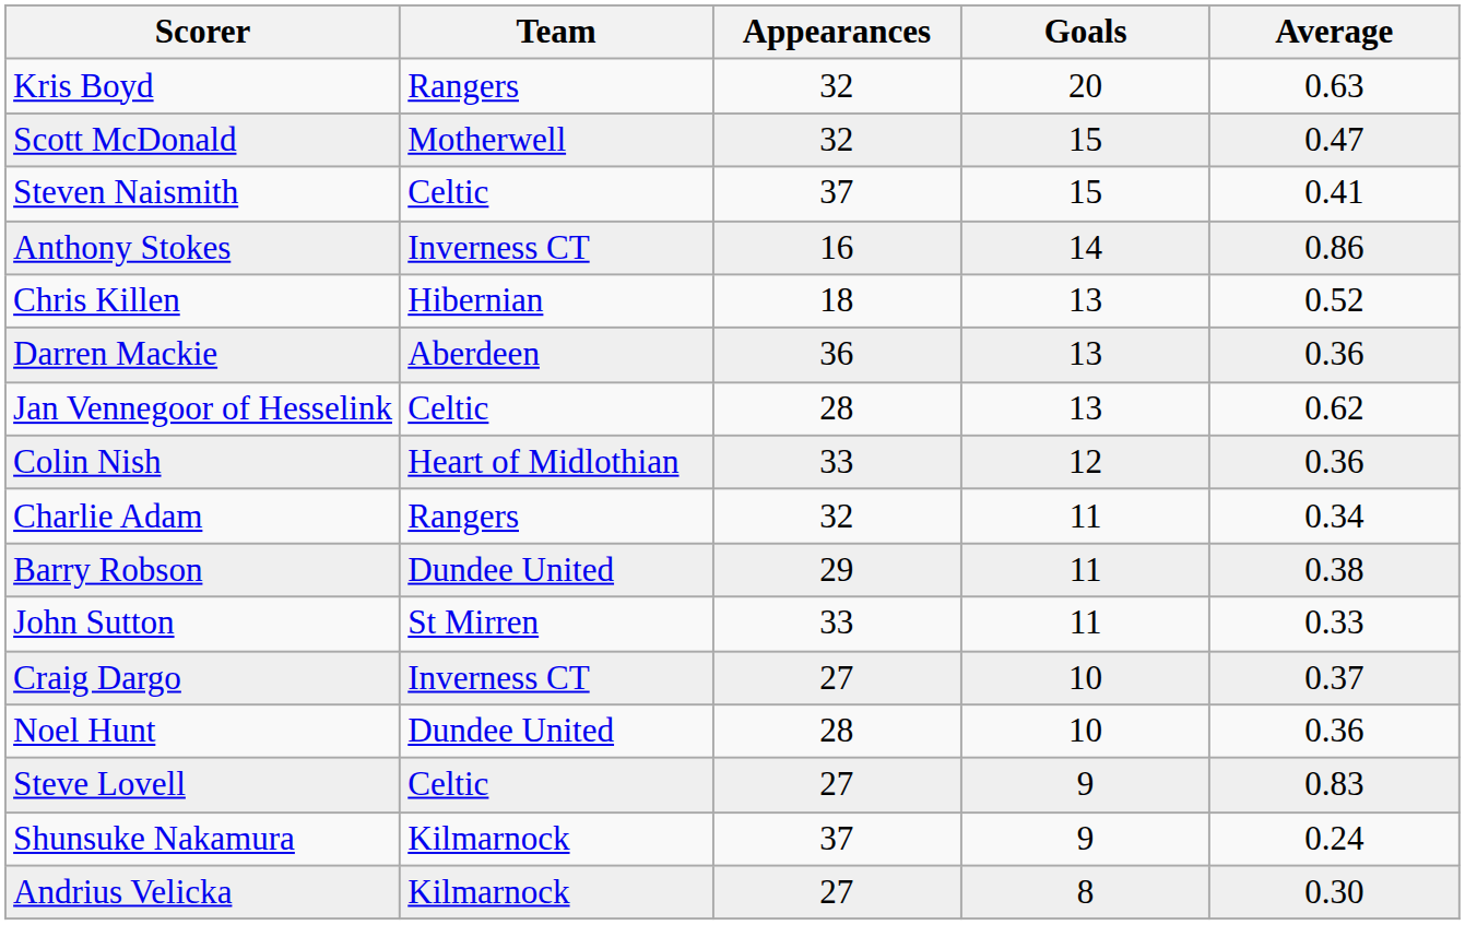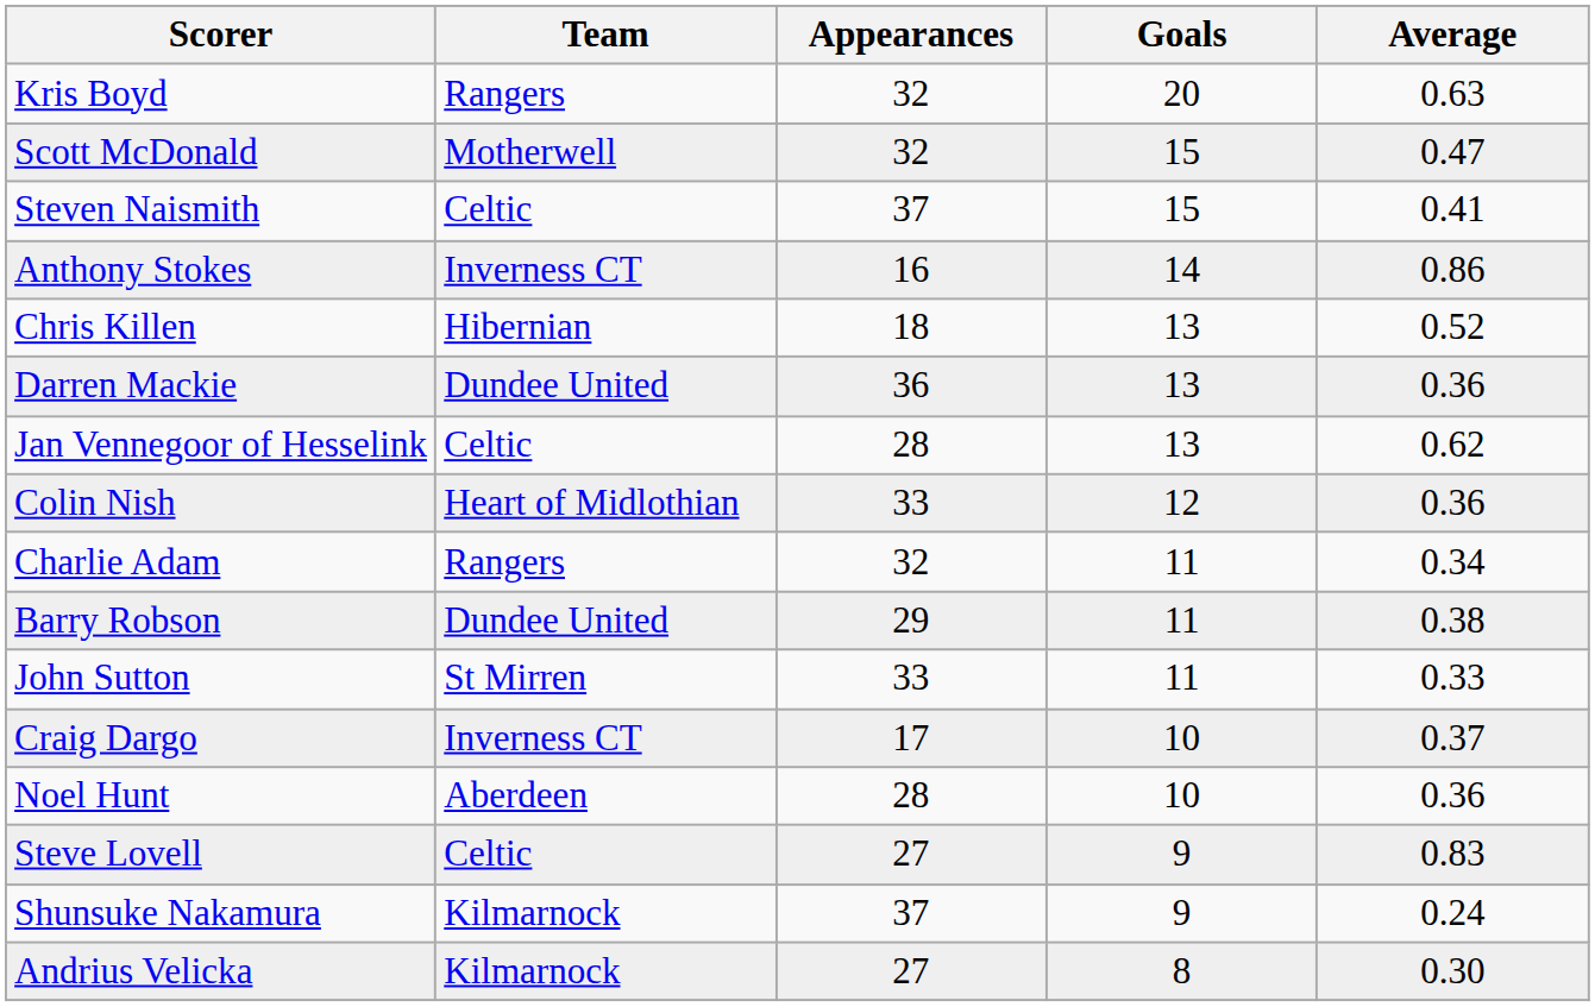 <table class="wikitable sortable">
 <tr>
 <th>Scorer</th>
 <th width=140>Team</th>
 <th width=110>Appearances</th>
 <th width=110>Goals</th>
 <th width=110>Average</th>
 </tr>
 <tr>
 <td> <a href='#'>Kris Boyd</a></td>
 <td><a href='#'>Rangers</a></td>
 <td align=center>32</td>
 <td align=center>20</td>
 <td align=center>0.63</td>
 </tr>
 <tr bgcolor="#EFEFEF">
 <td> <a href='#'>Scott McDonald</a></td>
 <td><a href='#'>Motherwell</a></td>
 <td align=center>32</td>
 <td align=center>15</td>
 <td align=center>0.47</td>
 </tr>
 <tr>
 <td> <a href='#'>Steven Naismith</a></td>
 <td><a href='#'>Celtic</a></td>
 <td align=center>37</td>
 <td align=center>15</td>
 <td align=center>0.41</td>
 </tr>
 <tr bgcolor="#EFEFEF">
 <td> <a href='#'>Anthony Stokes</a></td>
 <td><a href='#'>Inverness CT</a></td>
 <td align=center>16</td>
 <td align=center>14</td>
 <td align=center>0.86</td>
 </tr>
 <tr>
 <td> <a href='#'>Chris Killen</a></td>
 <td><a href='#'>Hibernian</a></td>
 <td align=center>18</td>
 <td align=center>13</td>
 <td align=center>0.52</td>
 </tr>
 <tr bgcolor="#EFEFEF">
 <td> <a href='#'>Darren Mackie</a></td>
-<td><a href='#'>Aberdeen</a></td>
+<td><a href='#'>Dundee United</a></td>
 <td align=center>36</td>
 <td align=center>13</td>
 <td align=center>0.36</td>
 </tr>
 <tr>
 <td> <a href='#'>Jan Vennegoor of Hesselink</a></td>
 <td><a href='#'>Celtic</a></td>
 <td align=center>28</td>
 <td align=center>13</td>
 <td align=center>0.62</td>
 </tr>
 <tr bgcolor="#EFEFEF">
 <td> <a href='#'>Colin Nish</a></td>
 <td><a href='#'>Heart of Midlothian</a></td>
 <td align=center>33</td>
 <td align=center>12</td>
 <td align=center>0.36</td>
 </tr>
 <tr>
 <td> <a href='#'>Charlie Adam</a></td>
 <td><a href='#'>Rangers</a></td>
 <td align=center>32</td>
 <td align=center>11</td>
 <td align=center>0.34</td>
 </tr>
 <tr bgcolor="#EFEFEF">
 <td> <a href='#'>Barry Robson</a></td>
 <td><a href='#'>Dundee United</a></td>
 <td align=center>29</td>
 <td align=center>11</td>
 <td align=center>0.38</td>
 </tr>
 <tr>
 <td> <a href='#'>John Sutton</a></td>
 <td><a href='#'>St Mirren</a></td>
 <td align=center>33</td>
 <td align=center>11</td>
 <td align=center>0.33</td>
 </tr>
 <tr bgcolor="#EFEFEF">
 <td> <a href='#'>Craig Dargo</a></td>
 <td><a href='#'>Inverness CT</a></td>
-<td align=center>27</td>
+<td align=center>17</td>
 <td align=center>10</td>
 <td align=center>0.37</td>
 </tr>
 <tr>
 <td> <a href='#'>Noel Hunt</a></td>
-<td><a href='#'>Dundee United</a></td>
+<td><a href='#'>Aberdeen</a></td>
 <td align=center>28</td>
 <td align=center>10</td>
 <td align=center>0.36</td>
 </tr>
 <tr bgcolor="#EFEFEF">
 <td> <a href='#'>Steve Lovell</a></td>
 <td><a href='#'>Celtic</a></td>
 <td align=center>27</td>
 <td align=center>9</td>
 <td align=center>0.83</td>
 </tr>
 <tr>
 <td> <a href='#'>Shunsuke Nakamura</a></td>
 <td><a href='#'>Kilmarnock</a></td>
 <td align=center>37</td>
 <td align=center>9</td>
 <td align=center>0.24</td>
 </tr>
 <tr bgcolor="#EFEFEF">
 <td> <a href='#'>Andrius Velicka</a></td>
 <td><a href='#'>Kilmarnock</a></td>
 <td align=center>27</td>
 <td align=center>8</td>
 <td align=center>0.30</td>
 </tr>
 </table>
